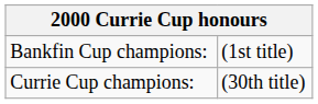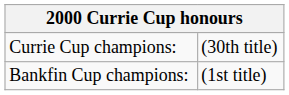 <table class="wikitable" style="text-align:left; font-size:100%; width:40%; margin:1em auto 1em auto;">
 <tr>
 <th colspan=2><strong>2000 Currie Cup honours</strong></th>
 </tr>
 <tr>
+<td>Currie Cup champions:</td>
+<td> (30th title)</td>
+</tr>
+<tr>
 <td>Bankfin Cup champions:</td>
 <td> (1st title)</td>
 </tr>
-<tr>
-<td>Currie Cup champions:</td>
-<td> (30th title)</td>
-</tr>
 </table>
